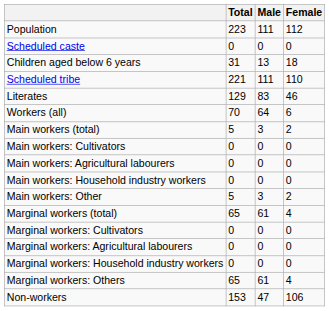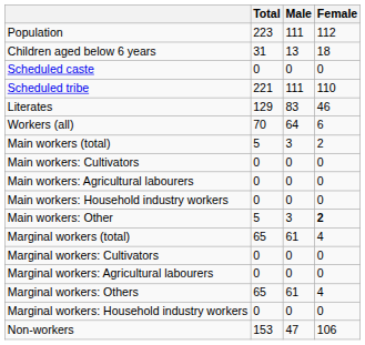 <table class="wikitable sortable">
 <tr>
 <th></th>
 <th>Total</th>
 <th>Male</th>
 <th>Female</th>
 </tr>
 <tr>
 <td>Population</td>
 <td>223</td>
 <td>111</td>
 <td>112</td>
 </tr>
 <tr>
+<td>Children aged below 6 years</td>
+<td>31</td>
+<td>13</td>
+<td>18</td>
+</tr>
+<tr>
 <td><a href='#'>Scheduled caste</a></td>
 <td>0</td>
 <td>0</td>
 <td>0</td>
-</tr>
-<tr>
-<td>Children aged below 6 years</td>
-<td>31</td>
-<td>13</td>
-<td>18</td>
 </tr>
 <tr>
 <td><a href='#'>Scheduled tribe</a></td>
 <td>221</td>
 <td>111</td>
 <td>110</td>
 </tr>
 <tr>
 <td>Literates</td>
 <td>129</td>
 <td>83</td>
 <td>46</td>
 </tr>
 <tr>
 <td>Workers (all)</td>
 <td>70</td>
 <td>64</td>
 <td>6</td>
 </tr>
 <tr>
 <td>Main workers (total)</td>
 <td>5</td>
 <td>3</td>
 <td>2</td>
 </tr>
 <tr>
 <td>Main workers: Cultivators</td>
 <td>0</td>
 <td>0</td>
 <td>0</td>
 </tr>
 <tr>
 <td>Main workers: Agricultural labourers</td>
 <td>0</td>
 <td>0</td>
 <td>0</td>
 </tr>
 <tr>
 <td>Main workers: Household industry workers</td>
 <td>0</td>
 <td>0</td>
 <td>0</td>
 </tr>
 <tr>
 <td>Main workers: Other</td>
 <td>5</td>
 <td>3</td>
-<td>2</td>
+<td><strong>2</strong></td>
 </tr>
 <tr>
 <td>Marginal workers (total)</td>
 <td>65</td>
 <td>61</td>
 <td>4</td>
 </tr>
 <tr>
 <td>Marginal workers: Cultivators</td>
 <td>0</td>
 <td>0</td>
 <td>0</td>
 </tr>
 <tr>
 <td>Marginal workers: Agricultural labourers</td>
 <td>0</td>
 <td>0</td>
 <td>0</td>
 </tr>
 <tr>
+<td>Marginal workers: Others</td>
+<td>65</td>
+<td>61</td>
+<td>4</td>
+</tr>
+<tr>
 <td>Marginal workers: Household industry workers</td>
 <td>0</td>
 <td>0</td>
 <td>0</td>
-</tr>
-<tr>
-<td>Marginal workers: Others</td>
-<td>65</td>
-<td>61</td>
-<td>4</td>
 </tr>
 <tr>
 <td>Non-workers</td>
 <td>153</td>
 <td>47</td>
 <td>106</td>
 </tr>
 </table>
